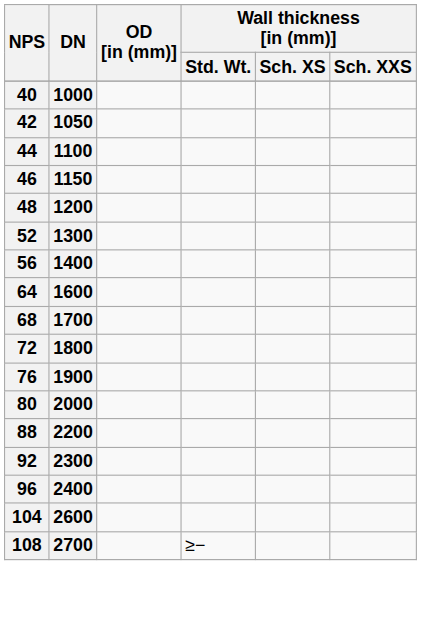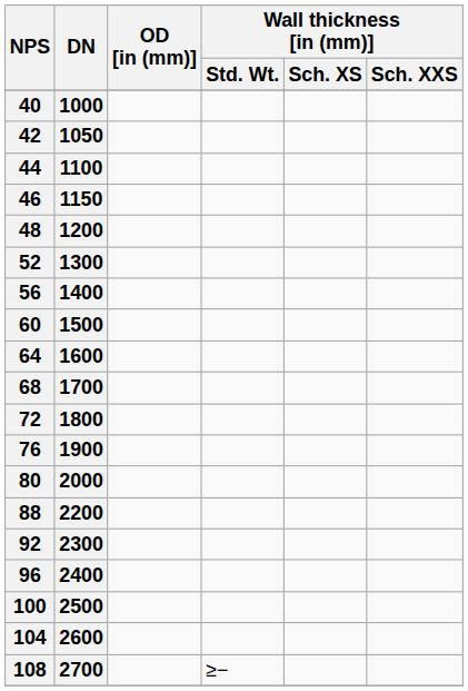 <table class="wikitable">
 <tr>
 <th rowspan="3">NPS</th>
 </tr>
 <tr>
 <th rowspan="2">DN</th>
 <th rowspan="2">OD<br>[in (mm)]</th>
 <th colspan="3">Wall thickness<br>[in (mm)]</th>
 </tr>
 <tr>
 <th>Std. Wt.</th>
 <th>Sch. XS</th>
 <th>Sch. XXS</th>
 </tr>
 <tr>
 </tr>
 <tr>
 <th>40</th>
 <th>1000</th>
 <td></td>
 <td></td>
 <td></td>
 <td></td>
 </tr>
 <tr>
 <th>42</th>
 <th>1050</th>
 <td></td>
 <td></td>
 <td></td>
 <td></td>
 </tr>
 <tr>
 <th>44</th>
 <th>1100</th>
 <td></td>
 <td></td>
 <td></td>
 <td></td>
 </tr>
 <tr>
 <th>46</th>
 <th>1150</th>
 <td></td>
 <td></td>
 <td></td>
 <td></td>
 </tr>
 <tr>
 <th>48</th>
 <th>1200</th>
 <td></td>
 <td></td>
 <td></td>
 <td></td>
 </tr>
 <tr>
 <th>52</th>
 <th>1300</th>
 <td></td>
 <td></td>
 <td></td>
 <td></td>
 </tr>
 <tr>
 <th>56</th>
 <th>1400</th>
 <td></td>
 <td></td>
 <td></td>
 <td></td>
 </tr>
 <tr>
+<th>60</th>
+<th>1500</th>
+<td></td>
+<td></td>
+<td></td>
+<td></td>
+</tr>
+<tr>
 <th>64</th>
 <th>1600</th>
 <td></td>
 <td></td>
 <td></td>
 <td></td>
 </tr>
 <tr>
 <th>68</th>
 <th>1700</th>
 <td></td>
 <td></td>
 <td></td>
 <td></td>
 </tr>
 <tr>
 <th>72</th>
 <th>1800</th>
 <td></td>
 <td></td>
 <td></td>
 <td></td>
 </tr>
 <tr>
 <th>76</th>
 <th>1900</th>
 <td></td>
 <td></td>
 <td></td>
 <td></td>
 </tr>
 <tr>
 <th>80</th>
 <th>2000</th>
 <td></td>
 <td></td>
 <td></td>
 <td></td>
 </tr>
 <tr>
 <th>88</th>
 <th>2200</th>
 <td></td>
 <td></td>
 <td></td>
 <td></td>
 </tr>
 <tr>
 <th>92</th>
 <th>2300</th>
 <td></td>
 <td></td>
 <td></td>
 <td></td>
 </tr>
 <tr>
 <th>96</th>
 <th>2400</th>
 <td></td>
 <td></td>
 <td></td>
 <td></td>
 </tr>
 <tr>
+<th>100</th>
+<th>2500</th>
+<td></td>
+<td></td>
+<td></td>
+<td></td>
+</tr>
+<tr>
 <th>104</th>
 <th>2600</th>
 <td></td>
 <td></td>
 <td></td>
 <td></td>
 </tr>
 <tr>
 <th>108</th>
 <th>2700</th>
 <td></td>
 <td>≥−</td>
 <td></td>
 <td></td>
 </tr>
 <tr>
 </tr>
 </table>
